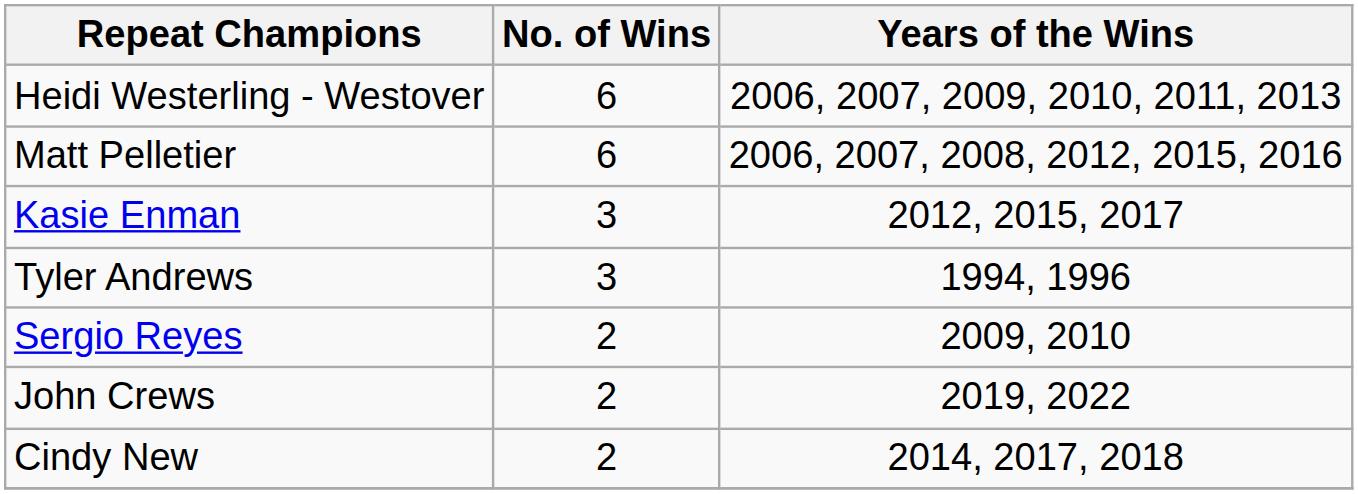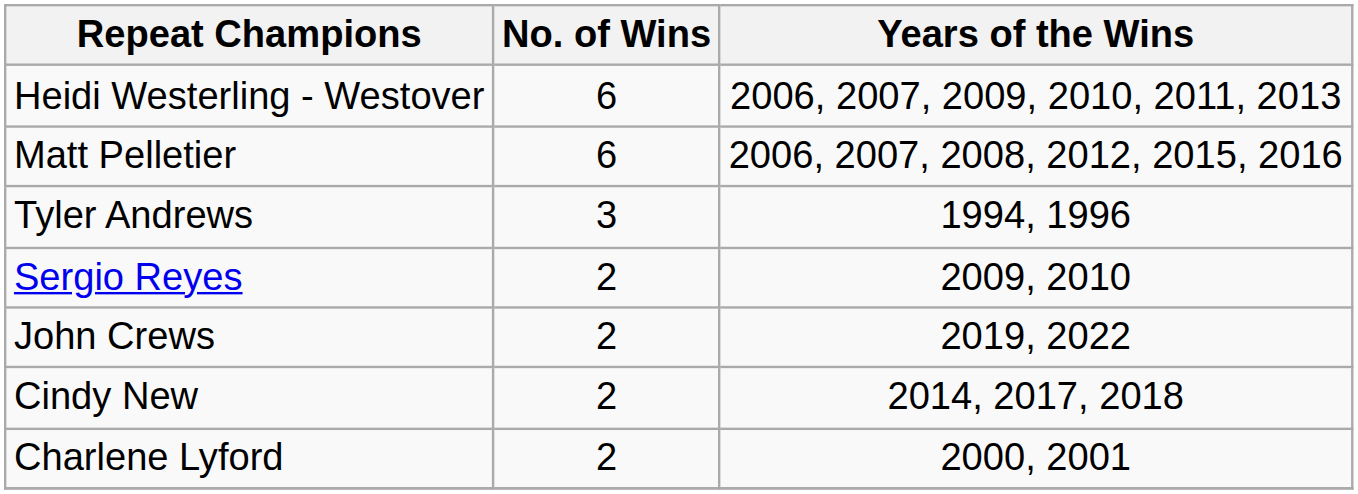 <table class="wikitable">
 <tr>
 <th>Repeat Champions</th>
 <th>No. of Wins</th>
 <th>Years of the Wins</th>
 </tr>
 <tr>
 <td>Heidi Westerling - Westover</td>
 <td style="text-align:center">6</td>
 <td style="text-align:center">2006, 2007, 2009, 2010, 2011, 2013</td>
 </tr>
 <tr>
 <td>Matt Pelletier</td>
 <td style="text-align:center">6</td>
 <td style="text-align:center">2006, 2007, 2008, 2012, 2015, 2016</td>
-</tr>
-<tr>
-<td><a href='#'>Kasie Enman</a></td>
-<td style="text-align:center">3</td>
-<td style="text-align:center">2012, 2015, 2017</td>
 </tr>
 <tr>
 <td>Tyler Andrews</td>
 <td style="text-align:center">3</td>
 <td style="text-align:center">1994, 1996</td>
 </tr>
 <tr>
 <td><a href='#'>Sergio Reyes</a></td>
 <td style="text-align:center">2</td>
 <td style="text-align:center">2009, 2010</td>
 </tr>
 <tr>
 <td>John Crews</td>
 <td style="text-align:center">2</td>
 <td style="text-align:center">2019, 2022</td>
 </tr>
 <tr>
 <td>Cindy New</td>
 <td style="text-align:center">2</td>
 <td style="text-align:center">2014, 2017, 2018</td>
 </tr>
 <tr>
+<td>Charlene Lyford</td>
+<td style="text-align:center">2</td>
+<td style="text-align:center">2000, 2001</td>
+</tr>
+<tr>
 </tr>
 </table>
